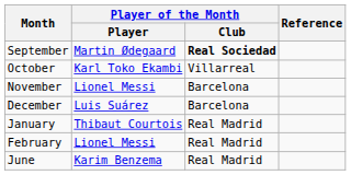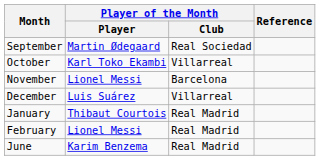 <table class="wikitable">
 <tr>
 <th rowspan="2">Month</th>
 <th colspan="2"><a href='#'>Player of the Month</a></th>
 <th rowspan="2">Reference</th>
 </tr>
 <tr>
 <th>Player</th>
 <th>Club</th>
 </tr>
 <tr>
 <td>September</td>
 <td> <a href='#'>Martin Ødegaard</a></td>
-<td><strong>Real Sociedad</strong></td>
+<td>Real Sociedad</td>
 <td align=center></td>
 </tr>
 <tr>
 <td>October</td>
 <td> <a href='#'>Karl Toko Ekambi</a></td>
 <td>Villarreal</td>
 <td align=center></td>
 </tr>
 <tr>
 <td>November</td>
 <td> <a href='#'>Lionel Messi</a></td>
 <td>Barcelona</td>
 <td align=center></td>
 </tr>
 <tr>
 <td>December</td>
 <td> <a href='#'>Luis Suárez</a></td>
-<td>Barcelona</td>
+<td>Villarreal</td>
 <td align=center></td>
 </tr>
 <tr>
 <td>January</td>
 <td> <a href='#'>Thibaut Courtois</a></td>
 <td>Real Madrid</td>
 <td align=center></td>
 </tr>
 <tr>
 <td>February</td>
 <td> <a href='#'>Lionel Messi</a></td>
 <td>Real Madrid</td>
 <td align=center></td>
 </tr>
 <tr>
 <td>June</td>
 <td> <a href='#'>Karim Benzema</a></td>
 <td>Real Madrid</td>
 <td align=center></td>
 </tr>
 </table>
